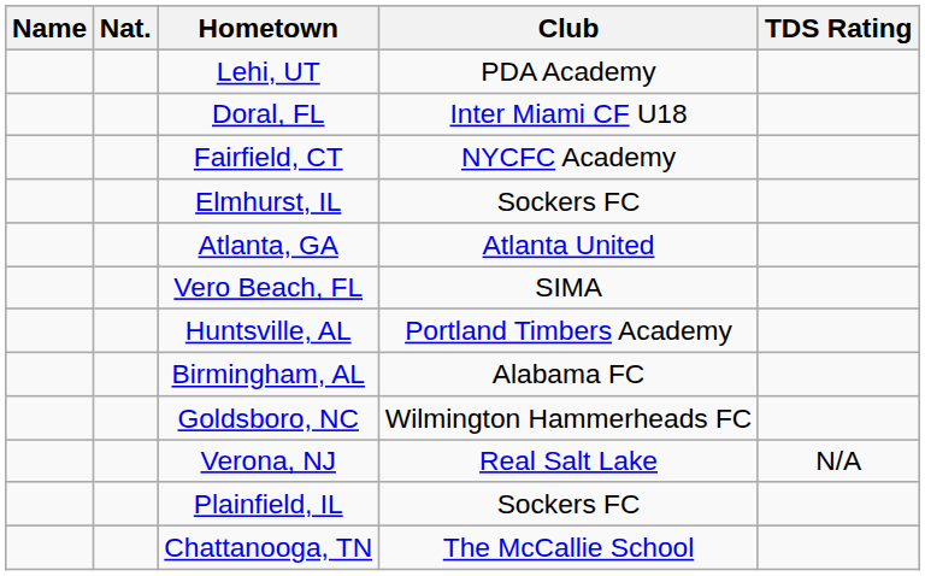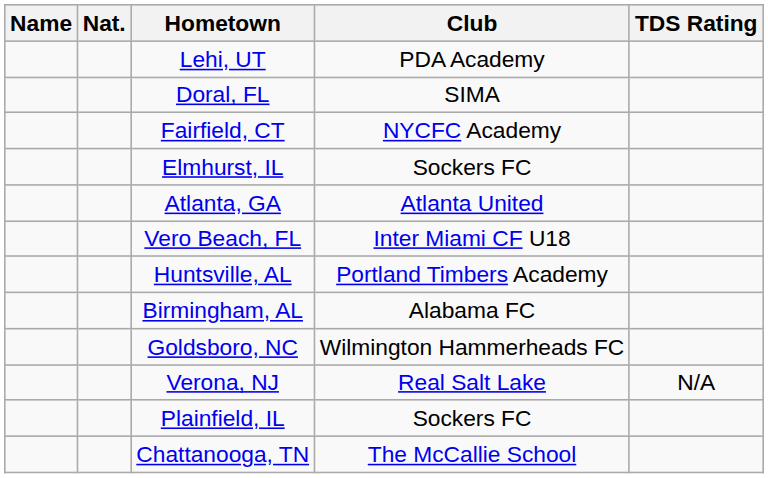 <table class="wikitable" style="font-size:90%; text-align:center;" border="1">
 <tr>
 <th>Name</th>
 <th>Nat.</th>
 <th>Hometown</th>
 <th>Club</th>
 <th>TDS Rating</th>
 </tr>
 <tr>
 <td></td>
 <td></td>
 <td><a href='#'>Lehi, UT</a></td>
 <td>PDA Academy</td>
 <td></td>
 </tr>
 <tr>
 <td></td>
 <td></td>
 <td><a href='#'>Doral, FL</a></td>
-<td><a href='#'>Inter Miami CF</a> U18</td>
+<td>SIMA</td>
 <td></td>
 </tr>
 <tr>
 <td></td>
 <td></td>
 <td><a href='#'>Fairfield, CT</a></td>
 <td><a href='#'>NYCFC</a> Academy</td>
 <td></td>
 </tr>
 <tr>
 <td></td>
 <td></td>
 <td><a href='#'>Elmhurst, IL</a></td>
 <td>Sockers FC</td>
 <td></td>
 </tr>
 <tr>
 <td></td>
 <td></td>
 <td><a href='#'>Atlanta, GA</a></td>
 <td><a href='#'>Atlanta United</a></td>
 <td></td>
 </tr>
 <tr>
 <td></td>
 <td></td>
 <td><a href='#'>Vero Beach, FL</a></td>
-<td>SIMA</td>
+<td><a href='#'>Inter Miami CF</a> U18</td>
 <td></td>
 </tr>
 <tr>
 <td></td>
 <td></td>
 <td><a href='#'>Huntsville, AL</a></td>
 <td><a href='#'>Portland Timbers</a> Academy</td>
 <td></td>
 </tr>
 <tr>
 <td></td>
 <td></td>
 <td><a href='#'>Birmingham, AL</a></td>
 <td>Alabama FC</td>
 <td></td>
 </tr>
 <tr>
 <td></td>
 <td></td>
 <td><a href='#'>Goldsboro, NC</a></td>
 <td>Wilmington Hammerheads FC</td>
 <td></td>
 </tr>
 <tr>
 <td></td>
 <td></td>
 <td><a href='#'>Verona, NJ</a></td>
 <td><a href='#'>Real Salt Lake</a></td>
 <td>N/A</td>
 </tr>
 <tr>
 <td></td>
 <td></td>
 <td><a href='#'>Plainfield, IL</a></td>
 <td>Sockers FC</td>
 <td></td>
 </tr>
 <tr>
 <td></td>
 <td></td>
 <td><a href='#'>Chattanooga, TN</a></td>
 <td><a href='#'>The McCallie School</a></td>
 <td></td>
 </tr>
 </table>
